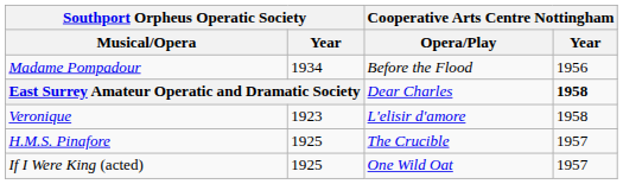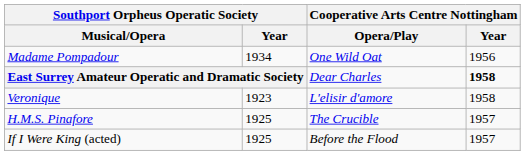 <table class="wikitable">
 <tr>
 <th colspan="2"><a href='#'>Southport</a> Orpheus Operatic Society</th>
 <th colspan="2">Cooperative Arts Centre Nottingham</th>
 </tr>
 <tr>
 <th>Musical/Opera</th>
 <th>Year</th>
 <th>Opera/Play</th>
 <th>Year</th>
 </tr>
 <tr>
 <td><em><a href='#'>Madame Pompadour</a></em></td>
 <td>1934</td>
-<td><em>Before the Flood</em></td>
+<td><em><a href='#'>One Wild Oat</a></em></td>
 <td>1956</td>
 </tr>
 <tr>
 <th colspan="2"><a href='#'>East Surrey</a> Amateur Operatic and Dramatic Society</th>
 <td><em><a href='#'>Dear Charles</a></em></td>
 <td><strong>1958</strong></td>
 </tr>
 <tr>
 <td><em><a href='#'>Veronique</a></em></td>
 <td>1923</td>
 <td><em><a href='#'>L'elisir d'amore</a></em></td>
 <td>1958</td>
 </tr>
 <tr>
 <td><em><a href='#'>H.M.S. Pinafore</a></em></td>
 <td>1925</td>
 <td><em><a href='#'>The Crucible</a></em></td>
 <td>1957</td>
 </tr>
 <tr>
 <td><em>If I Were King</em> (acted)</td>
 <td>1925</td>
-<td><em><a href='#'>One Wild Oat</a></em></td>
+<td><em>Before the Flood</em></td>
 <td>1957</td>
 </tr>
 </table>
